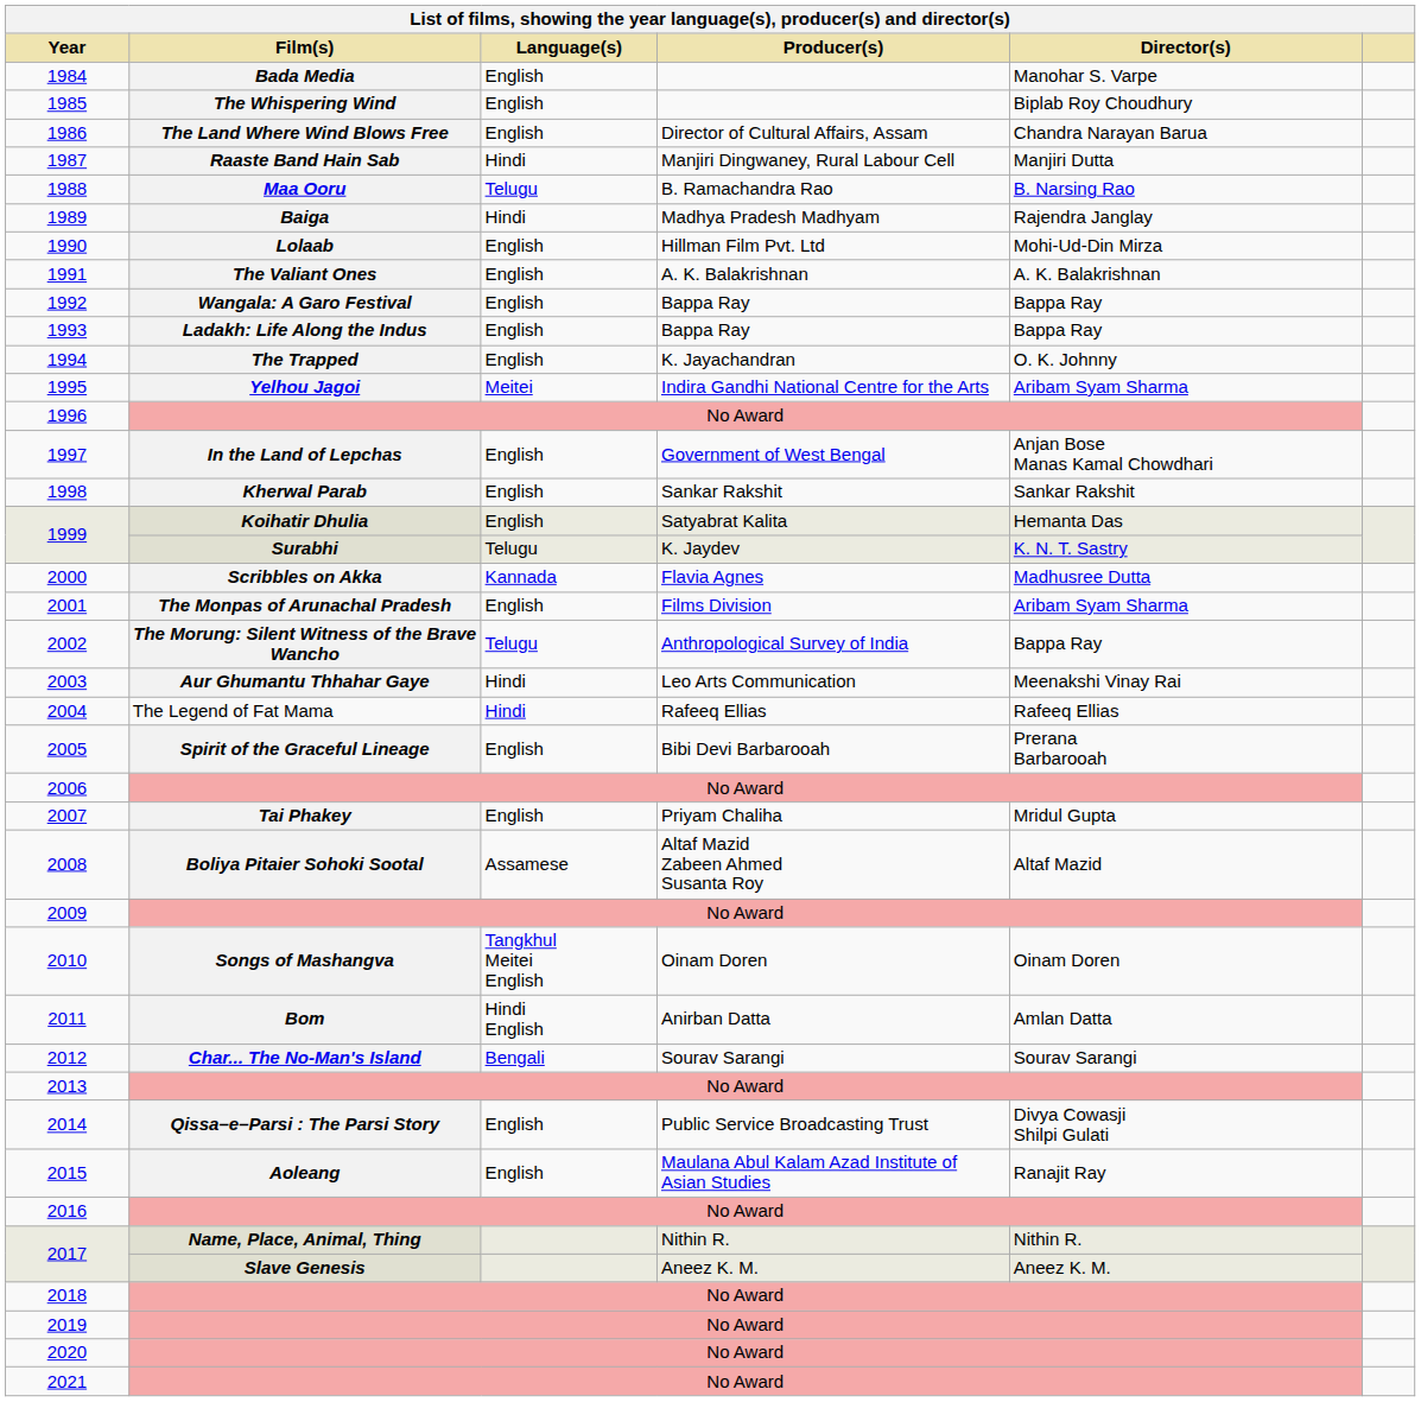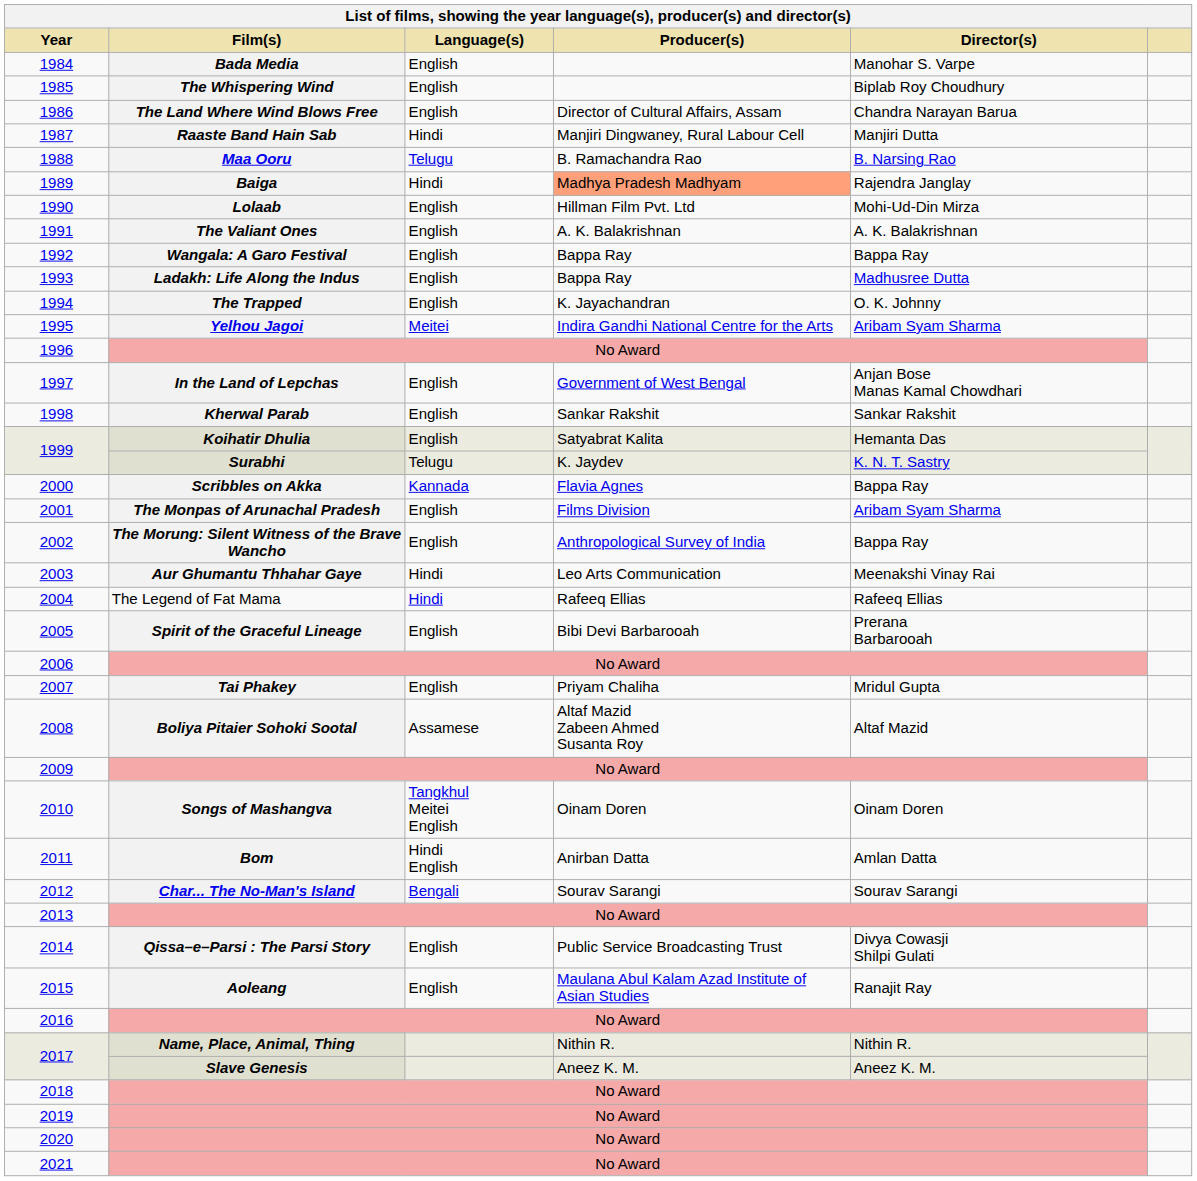 <table class="wikitable sortable plainrowheaders" style="width:100%">
 <tr>
 <th colspan="6">List of films, showing the year language(s), producer(s) and director(s)</th>
 </tr>
 <tr>
 <th scope="col" style="background-color:#EFE4B0;width:7%;">Year</th>
 <th scope="col" style="background-color:#EFE4B0;width:20%;">Film(s)</th>
 <th scope="col" style="background-color:#EFE4B0;width:10%;">Language(s)</th>
 <th scope="col" style="background-color:#EFE4B0;width:20%;">Producer(s)</th>
 <th scope="col" style="background-color:#EFE4B0;width:20%;">Director(s)</th>
 <th scope="col" style="background-color:#EFE4B0;width:3%;" class="unsortable"></th>
 </tr>
 <tr>
 <td align="center"><a href='#'>1984<br></a></td>
 <th scope="row"><em>Bada Media</em></th>
 <td>English</td>
 <td></td>
 <td>Manohar S. Varpe</td>
 <td align="center"></td>
 </tr>
 <tr>
 <td align="center"><a href='#'>1985<br></a></td>
 <th scope="row"><em>The Whispering Wind</em></th>
 <td>English</td>
 <td></td>
 <td>Biplab Roy Choudhury</td>
 <td align="center"></td>
 </tr>
 <tr>
 <td align="center"><a href='#'>1986<br></a></td>
 <th scope="row"><em>The Land Where Wind Blows Free</em></th>
 <td>English</td>
 <td>Director of Cultural Affairs, Assam</td>
 <td>Chandra Narayan Barua</td>
 <td align="center"></td>
 </tr>
 <tr>
 <td align="center"><a href='#'>1987<br></a></td>
 <th scope="row"><em>Raaste Band Hain Sab</em></th>
 <td>Hindi</td>
 <td>Manjiri Dingwaney, Rural Labour Cell</td>
 <td>Manjiri Dutta</td>
 <td align="center"></td>
 </tr>
 <tr>
 <td align="center"><a href='#'>1988<br></a></td>
 <th scope="row"><em><a href='#'>Maa Ooru</a></em></th>
 <td><a href='#'>Telugu</a></td>
 <td>B. Ramachandra Rao</td>
 <td><a href='#'>B. Narsing Rao</a></td>
 <td align="center"></td>
 </tr>
 <tr>
 <td align="center"><a href='#'>1989<br></a></td>
 <th scope="row"><em>Baiga</em></th>
 <td>Hindi</td>
-<td>Madhya Pradesh Madhyam</td>
+<td style="background: lightsalmon;">Madhya Pradesh Madhyam</td>
 <td>Rajendra Janglay</td>
 <td align="center"></td>
 </tr>
 <tr>
 <td align="center"><a href='#'>1990<br></a></td>
 <th scope="row"><em>Lolaab</em></th>
 <td>English</td>
 <td>Hillman Film Pvt. Ltd</td>
 <td>Mohi-Ud-Din Mirza</td>
 <td align="center"></td>
 </tr>
 <tr>
 <td align="center"><a href='#'>1991<br></a></td>
 <th scope="row"><em>The Valiant Ones</em></th>
 <td>English</td>
 <td>A. K. Balakrishnan</td>
 <td>A. K. Balakrishnan</td>
 <td align="center"></td>
 </tr>
 <tr>
 <td align="center"><a href='#'>1992<br></a></td>
 <th scope="row"><em>Wangala: A Garo Festival</em></th>
 <td>English</td>
 <td>Bappa Ray</td>
 <td>Bappa Ray</td>
 <td align="center"></td>
 </tr>
 <tr>
 <td align="center"><a href='#'>1993<br></a></td>
 <th scope="row"><em>Ladakh: Life Along the Indus</em></th>
 <td>English</td>
 <td>Bappa Ray</td>
-<td>Bappa Ray</td>
+<td><a href='#'>Madhusree Dutta</a></td>
 <td align="center"></td>
 </tr>
 <tr>
 <td align="center"><a href='#'>1994<br></a></td>
 <th scope="row"><em>The Trapped</em></th>
 <td>English</td>
 <td>K. Jayachandran</td>
 <td>O. K. Johnny</td>
 <td align="center"></td>
 </tr>
 <tr>
 <td align="center"><a href='#'>1995<br></a></td>
 <th scope="row"><em><a href='#'>Yelhou Jagoi</a></em></th>
 <td><a href='#'>Meitei</a></td>
 <td><a href='#'>Indira Gandhi National Centre for the Arts</a></td>
 <td><a href='#'>Aribam Syam Sharma</a></td>
 <td align="center"></td>
 </tr>
 <tr>
 <td align="center"><a href='#'>1996<br></a></td>
 <td colspan="4" bgcolor="#F5A9A9" align="center">No Award</td>
 <td align="center"></td>
 </tr>
 <tr>
 <td align="center"><a href='#'>1997<br></a></td>
 <th scope="row"><em>In the Land of Lepchas</em></th>
 <td>English</td>
 <td><a href='#'>Government of West Bengal</a></td>
 <td>Anjan Bose<br>Manas Kamal Chowdhari</td>
 <td align="center"></td>
 </tr>
 <tr>
 <td align="center"><a href='#'>1998<br></a></td>
 <th scope="row"><em>Kherwal Parab</em></th>
 <td>English</td>
 <td>Sankar Rakshit</td>
 <td>Sankar Rakshit</td>
 <td align="center"></td>
 </tr>
 <tr style="background-color:#EBEBE0">
 <td align="center" rowspan="2"><a href='#'>1999<br></a></td>
 <th scope="row" style="background-color:#E0E0D1"><em>Koihatir Dhulia</em></th>
 <td>English</td>
 <td>Satyabrat Kalita</td>
 <td>Hemanta Das</td>
 <td align="center" rowspan="2"></td>
 </tr>
 <tr style="background-color:#EBEBE0">
 <th scope="row" style="background-color:#E0E0D1"><em>Surabhi</em></th>
 <td>Telugu</td>
 <td>K. Jaydev</td>
 <td><a href='#'>K. N. T. Sastry</a></td>
 </tr>
 <tr>
 <td align="center"><a href='#'>2000<br></a></td>
 <th scope="row"><em>Scribbles on Akka</em></th>
 <td><a href='#'>Kannada</a></td>
 <td><a href='#'>Flavia Agnes</a></td>
-<td><a href='#'>Madhusree Dutta</a></td>
+<td>Bappa Ray</td>
 <td align="center"></td>
 </tr>
 <tr>
 <td align="center"><a href='#'>2001<br></a></td>
 <th scope="row"><em>The Monpas of Arunachal Pradesh</em></th>
 <td>English</td>
 <td><a href='#'>Films Division</a></td>
 <td><a href='#'>Aribam Syam Sharma</a></td>
 <td align="center"></td>
 </tr>
 <tr>
 <td align="center"><a href='#'>2002<br></a></td>
 <th scope="row"><em>The Morung: Silent Witness of the Brave Wancho</em></th>
-<td><a href='#'>Telugu</a></td>
+<td>English</td>
 <td><a href='#'>Anthropological Survey of India</a></td>
 <td>Bappa Ray</td>
 <td align="center"></td>
 </tr>
 <tr>
 <td align="center"><a href='#'>2003<br></a></td>
 <th scope="row"><em>Aur Ghumantu Thhahar Gaye</em></th>
 <td>Hindi</td>
 <td>Leo Arts Communication</td>
 <td>Meenakshi Vinay Rai</td>
 <td align="center"></td>
 </tr>
 <tr>
 <td align="center"><a href='#'>2004<br></a></td>
 <td scope="row">The Legend of Fat Mama</td>
 <td><a href='#'>Hindi</a></td>
 <td>Rafeeq Ellias</td>
 <td>Rafeeq Ellias</td>
 <td align="center"></td>
 </tr>
 <tr>
 <td align="center"><a href='#'>2005<br></a></td>
 <th scope="row"><em>Spirit of the Graceful Lineage</em></th>
 <td>English</td>
 <td>Bibi Devi Barbarooah</td>
 <td>Prerana<br>Barbarooah</td>
 <td align="center"></td>
 </tr>
 <tr>
 <td align="center"><a href='#'>2006<br></a></td>
 <td colspan="4" bgcolor="#F5A9A9" align="center">No Award</td>
 <td align="center"></td>
 </tr>
 <tr>
 <td align="center"><a href='#'>2007<br></a></td>
 <th scope="row"><em>Tai Phakey</em></th>
 <td>English</td>
 <td>Priyam Chaliha</td>
 <td>Mridul Gupta</td>
 <td align="center"></td>
 </tr>
 <tr>
 <td align="center"><a href='#'>2008<br></a></td>
 <th scope="row"><em>Boliya Pitaier Sohoki Sootal</em></th>
 <td>Assamese</td>
 <td>Altaf Mazid<br>Zabeen Ahmed<br>Susanta Roy</td>
 <td>Altaf Mazid</td>
 <td align="center"></td>
 </tr>
 <tr>
 <td align="center"><a href='#'>2009<br></a></td>
 <td colspan="4" bgcolor="#F5A9A9" align="center">No Award</td>
 <td align="center"></td>
 </tr>
 <tr>
 <td align="center"><a href='#'>2010<br></a></td>
 <th scope="row"><em>Songs of Mashangva</em></th>
 <td><a href='#'>Tangkhul</a><br>Meitei<br>English</td>
 <td>Oinam Doren</td>
 <td>Oinam Doren</td>
 <td align="center"></td>
 </tr>
 <tr>
 <td align="center"><a href='#'>2011<br></a></td>
 <th scope="row"><em>Bom</em></th>
 <td>Hindi<br>English</td>
 <td>Anirban Datta</td>
 <td>Amlan Datta</td>
 <td align="center"></td>
 </tr>
 <tr>
 <td align="center"><a href='#'>2012<br></a></td>
 <th scope="row"><em><a href='#'>Char... The No-Man's Island</a></em></th>
 <td><a href='#'>Bengali</a></td>
 <td>Sourav Sarangi</td>
 <td>Sourav Sarangi</td>
 <td align="center"></td>
 </tr>
 <tr>
 <td align="center"><a href='#'>2013<br></a></td>
 <td colspan="4" bgcolor="#F5A9A9" align="center">No Award</td>
 <td align="center"></td>
 </tr>
 <tr>
 <td align="center"><a href='#'>2014<br></a></td>
 <th scope="row"><em>Qissa–e–Parsi : The Parsi Story</em></th>
 <td>English</td>
 <td>Public Service Broadcasting Trust</td>
 <td>Divya Cowasji<br>Shilpi Gulati</td>
 <td align="center"></td>
 </tr>
 <tr>
 <td align="center"><a href='#'>2015<br></a></td>
 <th scope="row"><em>Aoleang</em></th>
 <td>English</td>
 <td><a href='#'>Maulana Abul Kalam Azad Institute of Asian Studies</a></td>
 <td>Ranajit Ray</td>
 <td align="center"></td>
 </tr>
 <tr>
 <td align="center"><a href='#'>2016<br></a></td>
 <td colspan="4" bgcolor="#F5A9A9" align="center">No Award</td>
 <td align="center"></td>
 </tr>
 <tr style="background-color:#EBEBE0">
 <td align="center" rowspan="2"><a href='#'>2017<br></a></td>
 <th scope="row" style="background-color:#E0E0D1"><em>Name, Place, Animal, Thing</em></th>
 <td></td>
 <td>Nithin R.</td>
 <td>Nithin R.</td>
 <td align="center" rowspan="2"></td>
 </tr>
 <tr style="background-color:#EBEBE0">
 <th scope="row" style="background-color:#E0E0D1"><em>Slave Genesis</em></th>
 <td></td>
 <td>Aneez K. M.</td>
 <td>Aneez K. M.</td>
 </tr>
 <tr>
 <td align="center"><a href='#'>2018<br></a></td>
 <td colspan="4" bgcolor="#F5A9A9" align="center">No Award</td>
 <td align="center"></td>
 </tr>
 <tr>
 <td align="center"><a href='#'>2019<br></a></td>
 <td colspan="4" bgcolor="#F5A9A9" align="center">No Award</td>
 <td align="center"></td>
 </tr>
 <tr>
 <td align="center"><a href='#'>2020<br></a></td>
 <td colspan="4" bgcolor="#F5A9A9" align="center">No Award</td>
 <td align="center"></td>
 </tr>
 <tr>
 <td align="center"><a href='#'>2021<br></a></td>
 <td colspan="4" bgcolor="#F5A9A9" align="center">No Award</td>
 <td align="center"></td>
 </tr>
 </table>
